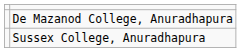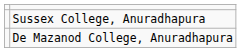 <table class="wikitable">
 <tr>
 <td></td>
 <td></td>
 </tr>
 <tr>
 <td></td>
-<td>De Mazanod College, Anuradhapura</td>
+<td>Sussex College, Anuradhapura</td>
 </tr>
 <tr>
 <td></td>
-<td>Sussex College, Anuradhapura</td>
+<td>De Mazanod College, Anuradhapura</td>
 </tr>
 </table>
